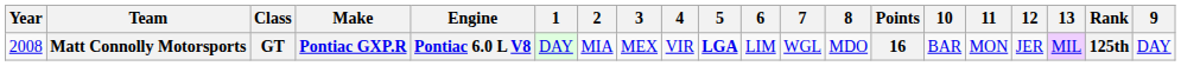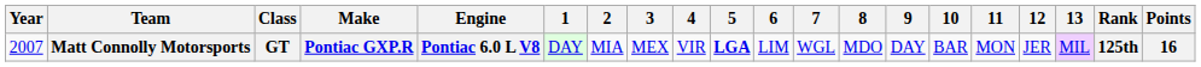 <table class="wikitable" style="text-align:center; font-size:90%">
 <tr>
 <th>Year</th>
 <th>Team</th>
 <th>Class</th>
 <th>Make</th>
 <th>Engine</th>
 <th>1</th>
 <th>2</th>
 <th>3</th>
 <th>4</th>
 <th>5</th>
 <th>6</th>
 <th>7</th>
 <th>8</th>
-<th>Points</th>
+<th>9</th>
 <th>10</th>
 <th>11</th>
 <th>12</th>
 <th>13</th>
 <th>Rank</th>
-<th>9</th>
+<th>Points</th>
 </tr>
 <tr>
-<td><a href='#'>2008</a></td>
+<td><a href='#'>2007</a></td>
 <th>Matt Connolly Motorsports</th>
 <th>GT</th>
 <th><a href='#'>Pontiac GXP.R</a></th>
 <th><a href='#'>Pontiac</a> 6.0 L <a href='#'>V8</a></th>
 <td style=background:#DFFFDF><a href='#'>DAY</a><br></td>
 <td><a href='#'>MIA</a></td>
 <td><a href='#'>MEX</a></td>
 <td><a href='#'>VIR</a></td>
 <td><strong><a href='#'>LGA</a></strong></td>
 <td><a href='#'>LIM</a></td>
 <td><a href='#'>WGL</a></td>
 <td><a href='#'>MDO</a></td>
-<th>16</th>
+<td><a href='#'>DAY</a></td>
 <td><a href='#'>BAR</a></td>
 <td><a href='#'>MON</a></td>
 <td><a href='#'>JER</a></td>
 <td style=background:#efcfff><a href='#'>MIL</a><br></td>
 <th>125th</th>
-<td><a href='#'>DAY</a></td>
+<th>16</th>
 </tr>
 </table>
